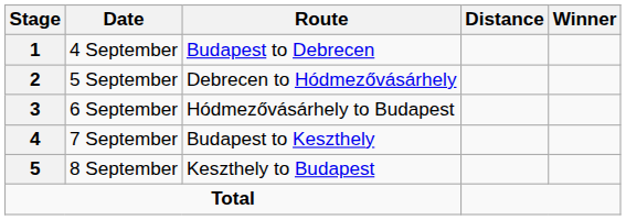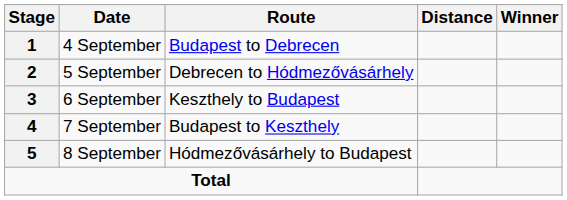 <table class="wikitable">
 <tr>
 <th scope="col">Stage</th>
 <th scope="col">Date</th>
 <th scope="col">Route</th>
 <th scope="col">Distance</th>
 <th scope="col">Winner</th>
 </tr>
 <tr>
 <th scope="col">1</th>
 <td style="text-align:right;">4 September</td>
 <td><a href='#'>Budapest</a> to <a href='#'>Debrecen</a></td>
 <td></td>
 <td></td>
 </tr>
 <tr>
 <th scope="col">2</th>
 <td style="text-align:right;">5 September</td>
 <td>Debrecen to <a href='#'>Hódmezővásárhely</a></td>
 <td></td>
 <td></td>
 </tr>
 <tr>
 <th scope="col">3</th>
 <td style="text-align:right;">6 September</td>
-<td>Hódmezővásárhely to Budapest</td>
+<td>Keszthely to <a href='#'>Budapest</a></td>
 <td></td>
 <td></td>
 </tr>
 <tr>
 <th scope="col">4</th>
 <td style="text-align:right;">7 September</td>
 <td>Budapest to <a href='#'>Keszthely</a></td>
 <td></td>
 <td></td>
 </tr>
 <tr>
 <th scope="col">5</th>
 <td style="text-align:right;">8 September</td>
-<td>Keszthely to <a href='#'>Budapest</a></td>
+<td>Hódmezővásárhely to Budapest</td>
 <td></td>
 <td></td>
 </tr>
 <tr>
 <td colspan="3" style="text-align:center"><strong>Total</strong></td>
 <td colspan="2" style="text-align:center"><strong></strong></td>
 </tr>
 </table>
